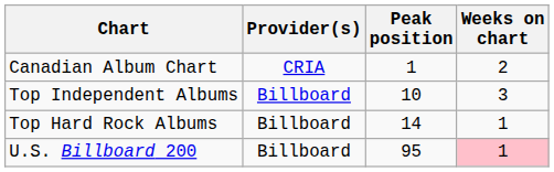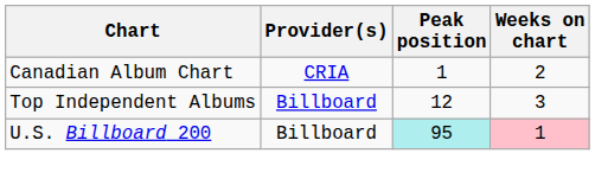 <table class="wikitable sortable">
 <tr>
 <th align="left">Chart</th>
 <th align="left">Provider(s)</th>
 <th align="left">Peak<br>position</th>
 <th align="left">Weeks on<br>chart</th>
 </tr>
 <tr>
 <td align="left">Canadian Album Chart</td>
 <td style="text-align:center;"><a href='#'>CRIA</a></td>
 <td style="text-align:center;">1</td>
 <td style="text-align:center;">2</td>
 </tr>
 <tr>
 <td align="left">Top Independent Albums</td>
 <td style="text-align:center;"><a href='#'>Billboard</a></td>
-<td style="text-align:center;">10</td>
+<td style="text-align:center;">12</td>
 <td style="text-align:center;">3</td>
-</tr>
-<tr>
-<td align="left">Top Hard Rock Albums</td>
-<td style="text-align:center;">Billboard</td>
-<td style="text-align:center;">14</td>
-<td style="text-align:center;">1</td>
 </tr>
 <tr>
 <td align="left">U.S. <a href='#'><em>Billboard</em> 200</a></td>
 <td style="text-align:center;">Billboard</td>
-<td style="text-align:center;">95</td>
+<td style="background: paleturquoise; text-align:center;">95</td>
 <td style="background: pink; text-align:center;">1</td>
 </tr>
 </table>
